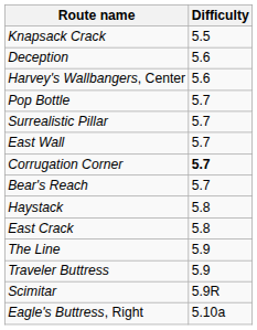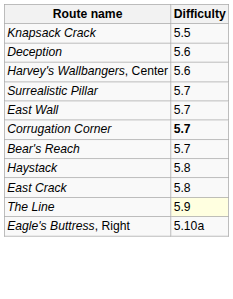 <table class="wikitable">
 <tr>
 <th>Route name</th>
 <th>Difficulty</th>
 </tr>
 <tr>
 <td><em>Knapsack Crack</em></td>
 <td>5.5</td>
 </tr>
 <tr>
 <td><em>Deception</em></td>
 <td>5.6</td>
 </tr>
 <tr>
 <td><em>Harvey's Wallbangers</em>, Center</td>
 <td>5.6</td>
-</tr>
-<tr>
-<td><em>Pop Bottle</em></td>
-<td>5.7</td>
 </tr>
 <tr>
 <td><em>Surrealistic Pillar</em></td>
 <td>5.7</td>
 </tr>
 <tr>
 <td><em>East Wall</em></td>
 <td>5.7</td>
 </tr>
 <tr>
 <td><em>Corrugation Corner</em></td>
 <td><strong>5.7</strong></td>
 </tr>
 <tr>
 <td><em>Bear's Reach</em></td>
 <td>5.7</td>
 </tr>
 <tr>
 <td><em>Haystack</em></td>
 <td>5.8</td>
 </tr>
 <tr>
 <td><em>East Crack</em></td>
 <td>5.8</td>
 </tr>
 <tr>
 <td><em>The Line</em></td>
-<td>5.9</td>
-</tr>
-<tr>
-<td><em>Traveler Buttress</em></td>
-<td>5.9</td>
-</tr>
-<tr>
-<td><em>Scimitar</em></td>
-<td>5.9R</td>
+<td style="background: lightyellow;">5.9</td>
 </tr>
 <tr>
 <td><em>Eagle's Buttress</em>, Right</td>
 <td>5.10a</td>
 </tr>
 </table>
